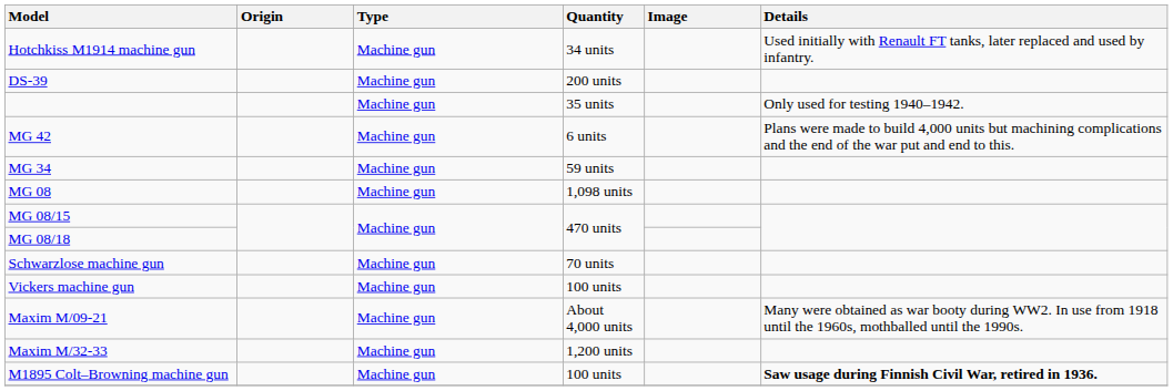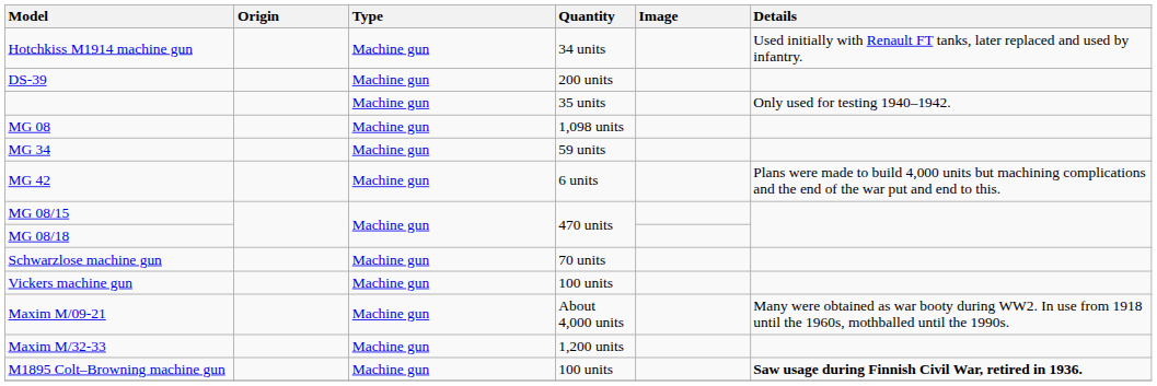 <table class="wikitable sortable">
 <tr>
 <th style="text-align: left; width:20%;">Model</th>
 <th style="text-align: left; width:10%;">Origin</th>
 <th style="text-align: left; width:18%;">Type</th>
 <th style="text-align: left; width:7%;">Quantity</th>
 <th style="text-align: left; width:10%;">Image</th>
 <th style="text-align: left; width:35%;">Details</th>
 </tr>
 <tr>
 <td><a href='#'>Hotchkiss M1914 machine gun</a></td>
 <td></td>
 <td><a href='#'>Machine gun</a></td>
 <td>34 units</td>
 <td></td>
 <td>Used initially with <a href='#'>Renault FT</a> tanks, later replaced and used by infantry.</td>
 </tr>
 <tr>
 <td><a href='#'>DS-39</a></td>
 <td></td>
 <td><a href='#'>Machine gun</a></td>
 <td>200 units</td>
 <td></td>
 <td></td>
 </tr>
 <tr>
 <td></td>
 <td></td>
 <td><a href='#'>Machine gun</a></td>
 <td>35 units</td>
 <td></td>
 <td>Only used for testing 1940–1942.</td>
 </tr>
 <tr>
-<td><a href='#'>MG 42</a></td>
+<td><a href='#'>MG 08</a></td>
 <td></td>
 <td><a href='#'>Machine gun</a></td>
-<td>6 units</td>
+<td>1,098 units</td>
 <td></td>
-<td>Plans were made to build 4,000 units but machining complications and the end of the war put and end to this.</td>
+<td></td>
 </tr>
 <tr>
 <td><a href='#'>MG 34</a></td>
 <td></td>
 <td><a href='#'>Machine gun</a></td>
 <td>59 units</td>
 <td></td>
 <td></td>
 </tr>
 <tr>
-<td><a href='#'>MG 08</a></td>
+<td><a href='#'>MG 42</a></td>
 <td></td>
 <td><a href='#'>Machine gun</a></td>
-<td>1,098 units</td>
+<td>6 units</td>
 <td></td>
-<td></td>
+<td>Plans were made to build 4,000 units but machining complications and the end of the war put and end to this.</td>
 </tr>
 <tr>
 <td><a href='#'>MG 08/15</a></td>
 <td rowspan="2"></td>
 <td rowspan="2"><a href='#'>Machine gun</a></td>
 <td rowspan="2">470 units</td>
 <td></td>
 <td rowspan="2"></td>
 </tr>
 <tr>
 <td><a href='#'>MG 08/18</a></td>
 <td></td>
 </tr>
 <tr>
 <td><a href='#'>Schwarzlose machine gun</a></td>
 <td></td>
 <td><a href='#'>Machine gun</a></td>
 <td>70 units</td>
 <td></td>
 <td></td>
 </tr>
 <tr>
 <td><a href='#'>Vickers machine gun</a></td>
 <td></td>
 <td><a href='#'>Machine gun</a></td>
 <td>100 units</td>
 <td></td>
 <td></td>
 </tr>
 <tr>
 <td><a href='#'>Maxim M/09-21</a></td>
 <td></td>
 <td><a href='#'>Machine gun</a></td>
 <td>About 4,000 units</td>
 <td></td>
 <td>Many were obtained as war booty during WW2. In use from 1918 until the 1960s, mothballed until the 1990s.</td>
 </tr>
 <tr>
 <td><a href='#'>Maxim M/32-33</a></td>
 <td></td>
 <td><a href='#'>Machine gun</a></td>
 <td>1,200 units</td>
 <td></td>
 <td></td>
 </tr>
 <tr>
 <td><a href='#'>M1895 Colt–Browning machine gun</a></td>
 <td></td>
 <td><a href='#'>Machine gun</a></td>
 <td>100 units</td>
 <td></td>
 <td><strong>Saw usage during Finnish Civil War, retired in 1936.</strong></td>
 </tr>
 <tr>
 </tr>
 </table>
